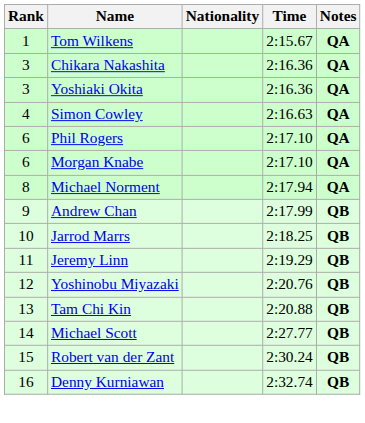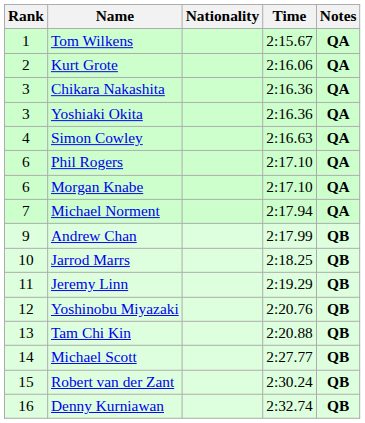 <table class="wikitable sortable" style="text-align:center">
 <tr>
 <th>Rank</th>
 <th>Name</th>
 <th>Nationality</th>
 <th>Time</th>
 <th>Notes</th>
 </tr>
 <tr bgcolor=ccffcc>
 <td>1</td>
 <td align=left><a href='#'>Tom Wilkens</a></td>
 <td align=left></td>
 <td>2:15.67</td>
+<td><strong>QA</strong></td>
+</tr>
+<tr bgcolor=ccffcc>
+<td>2</td>
+<td align=left><a href='#'>Kurt Grote</a></td>
+<td align=left></td>
+<td>2:16.06</td>
 <td><strong>QA</strong></td>
 </tr>
 <tr bgcolor=ccffcc>
 <td>3</td>
 <td align=left><a href='#'>Chikara Nakashita</a></td>
 <td align=left></td>
 <td>2:16.36</td>
 <td><strong>QA</strong></td>
 </tr>
 <tr bgcolor=ccffcc>
 <td>3</td>
 <td align=left><a href='#'>Yoshiaki Okita</a></td>
 <td align=left></td>
 <td>2:16.36</td>
 <td><strong>QA</strong></td>
 </tr>
 <tr bgcolor=ccffcc>
 <td>4</td>
 <td align=left><a href='#'>Simon Cowley</a></td>
 <td align=left></td>
 <td>2:16.63</td>
 <td><strong>QA</strong></td>
 </tr>
 <tr bgcolor=ccffcc>
 <td>6</td>
 <td align=left><a href='#'>Phil Rogers</a></td>
 <td align=left></td>
 <td>2:17.10</td>
 <td><strong>QA</strong></td>
 </tr>
 <tr bgcolor=ccffcc>
 <td>6</td>
 <td align=left><a href='#'>Morgan Knabe</a></td>
 <td align=left></td>
 <td>2:17.10</td>
 <td><strong>QA</strong></td>
 </tr>
 <tr bgcolor=ccffcc>
-<td>8</td>
+<td>7</td>
 <td align=left><a href='#'>Michael Norment</a></td>
 <td align=left></td>
 <td>2:17.94</td>
 <td><strong>QA</strong></td>
 </tr>
 <tr bgcolor=ddffdd>
 <td>9</td>
 <td align=left><a href='#'>Andrew Chan</a></td>
 <td align=left></td>
 <td>2:17.99</td>
 <td><strong>QB</strong></td>
 </tr>
 <tr bgcolor=ddffdd>
 <td>10</td>
 <td align=left><a href='#'>Jarrod Marrs</a></td>
 <td align=left></td>
 <td>2:18.25</td>
 <td><strong>QB</strong></td>
 </tr>
 <tr bgcolor=ddffdd>
 <td>11</td>
 <td align=left><a href='#'>Jeremy Linn</a></td>
 <td align=left></td>
 <td>2:19.29</td>
 <td><strong>QB</strong></td>
 </tr>
 <tr bgcolor=ddffdd>
 <td>12</td>
 <td align=left><a href='#'>Yoshinobu Miyazaki</a></td>
 <td align=left></td>
 <td>2:20.76</td>
 <td><strong>QB</strong></td>
 </tr>
 <tr bgcolor=ddffdd>
 <td>13</td>
 <td align=left><a href='#'>Tam Chi Kin</a></td>
 <td align=left></td>
 <td>2:20.88</td>
 <td><strong>QB</strong></td>
 </tr>
 <tr bgcolor=ddffdd>
 <td>14</td>
 <td align=left><a href='#'>Michael Scott</a></td>
 <td align=left></td>
 <td>2:27.77</td>
 <td><strong>QB</strong></td>
 </tr>
 <tr bgcolor=ddffdd>
 <td>15</td>
 <td align=left><a href='#'>Robert van der Zant</a></td>
 <td align=left></td>
 <td>2:30.24</td>
 <td><strong>QB</strong></td>
 </tr>
 <tr bgcolor=ddffdd>
 <td>16</td>
 <td align=left><a href='#'>Denny Kurniawan</a></td>
 <td align=left></td>
 <td>2:32.74</td>
 <td><strong>QB</strong></td>
 </tr>
 </table>
